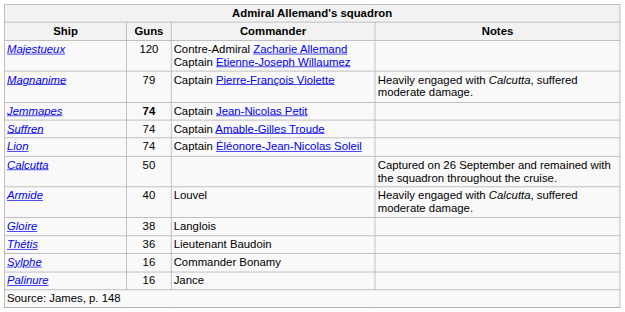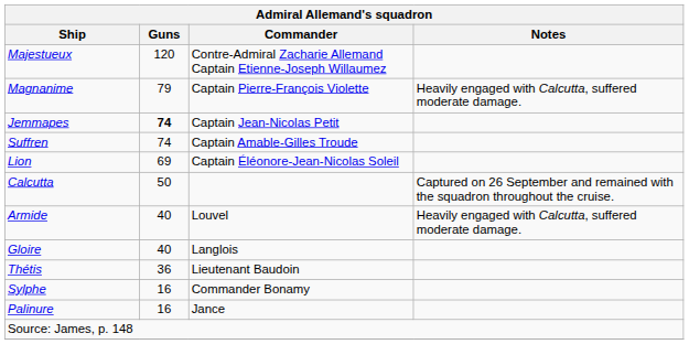 <table class="wikitable">
 <tr valign="top">
 <th colspan="11" bgcolor="white">Admiral Allemand's squadron</th>
 </tr>
 <tr valign="top"|- valign="top">
 <th width=15%; align= center>Ship</th>
 <th width=5%; align= center>Guns</th>
 <th width=25%; align= center>Commander</th>
 <th width=30%; align= center>Notes</th>
 </tr>
 <tr valign="top">
 <td align= left><a href='#'><em>Majestueux</em></a></td>
 <td align= center>120</td>
 <td align= left>Contre-Admiral <a href='#'>Zacharie Allemand</a><br>Captain <a href='#'>Etienne-Joseph Willaumez</a></td>
 <td align= left></td>
 </tr>
 <tr valign="top">
 <td align= left><a href='#'><em>Magnanime</em></a></td>
 <td align= center>79</td>
 <td align= left>Captain <a href='#'>Pierre-François Violette</a></td>
 <td align= left>Heavily engaged with <em>Calcutta</em>, suffered moderate damage.</td>
 </tr>
 <tr valign="top">
 <td align= left><a href='#'><em>Jemmapes</em></a></td>
 <td align= center><strong>74</strong></td>
 <td align= left>Captain <a href='#'>Jean-Nicolas Petit</a></td>
 <td align= left></td>
 </tr>
 <tr valign="top">
 <td align= left><a href='#'><em>Suffren</em></a></td>
 <td align= center>74</td>
 <td align= left>Captain <a href='#'>Amable-Gilles Troude</a></td>
 <td align= left></td>
 </tr>
 <tr valign="top">
 <td align= left><a href='#'><em>Lion</em></a></td>
-<td align= center>74</td>
+<td align= center>69</td>
 <td align= left>Captain <a href='#'>Éléonore-Jean-Nicolas Soleil</a></td>
 <td align= left></td>
 </tr>
 <tr valign="top">
 <td align= left><a href='#'><em>Calcutta</em></a></td>
 <td align= center>50</td>
 <td align= left></td>
 <td align= left>Captured on 26 September and remained with the squadron throughout the cruise.</td>
 </tr>
 <tr valign="top">
 <td align= left><a href='#'><em>Armide</em></a></td>
 <td align= center>40</td>
 <td align= left>Louvel</td>
 <td align= left>Heavily engaged with <em>Calcutta</em>, suffered moderate damage.</td>
 </tr>
 <tr valign="top">
 <td align= left><a href='#'><em>Gloire</em></a></td>
-<td align= center>38</td>
+<td align= center>40</td>
 <td align= left>Langlois</td>
 <td align= left></td>
 </tr>
 <tr valign="top">
 <td align= left><a href='#'><em>Thétis</em></a></td>
 <td align= center>36</td>
 <td align= left>Lieutenant Baudoin</td>
 <td align= left></td>
 </tr>
 <tr valign="top">
 <td align= left><a href='#'><em>Sylphe</em></a></td>
 <td align= center>16</td>
 <td align= left>Commander Bonamy</td>
 <td align= left></td>
 </tr>
 <tr valign="top">
 <td align= left><a href='#'><em>Palinure</em></a></td>
 <td align= center>16</td>
 <td align= left>Jance</td>
 <td align= left></td>
 </tr>
 <tr valign="top">
 <td colspan="9" align="left">Source: James, p. 148</td>
 </tr>
 <tr>
 </tr>
 </table>
